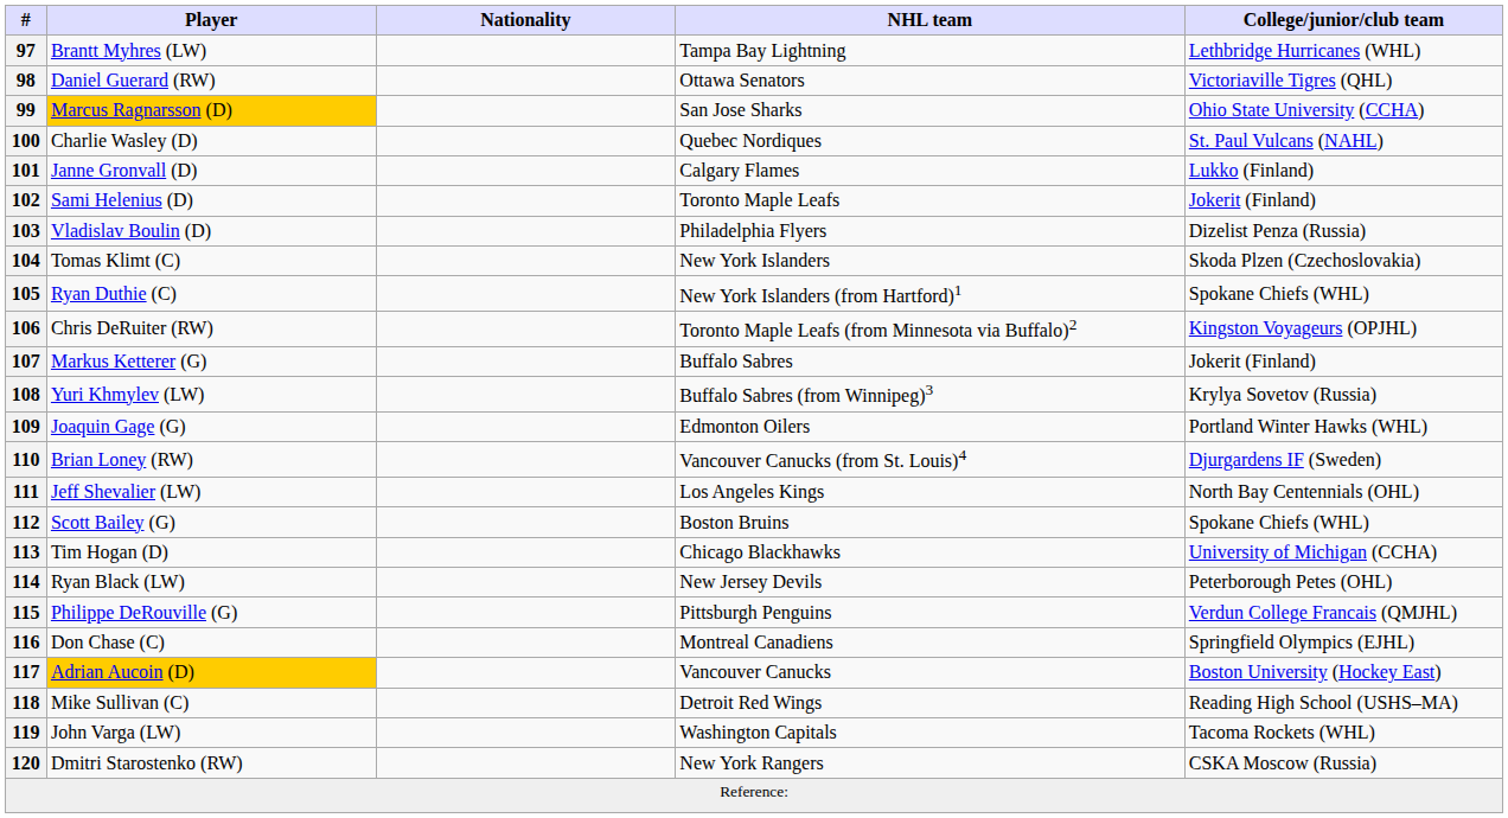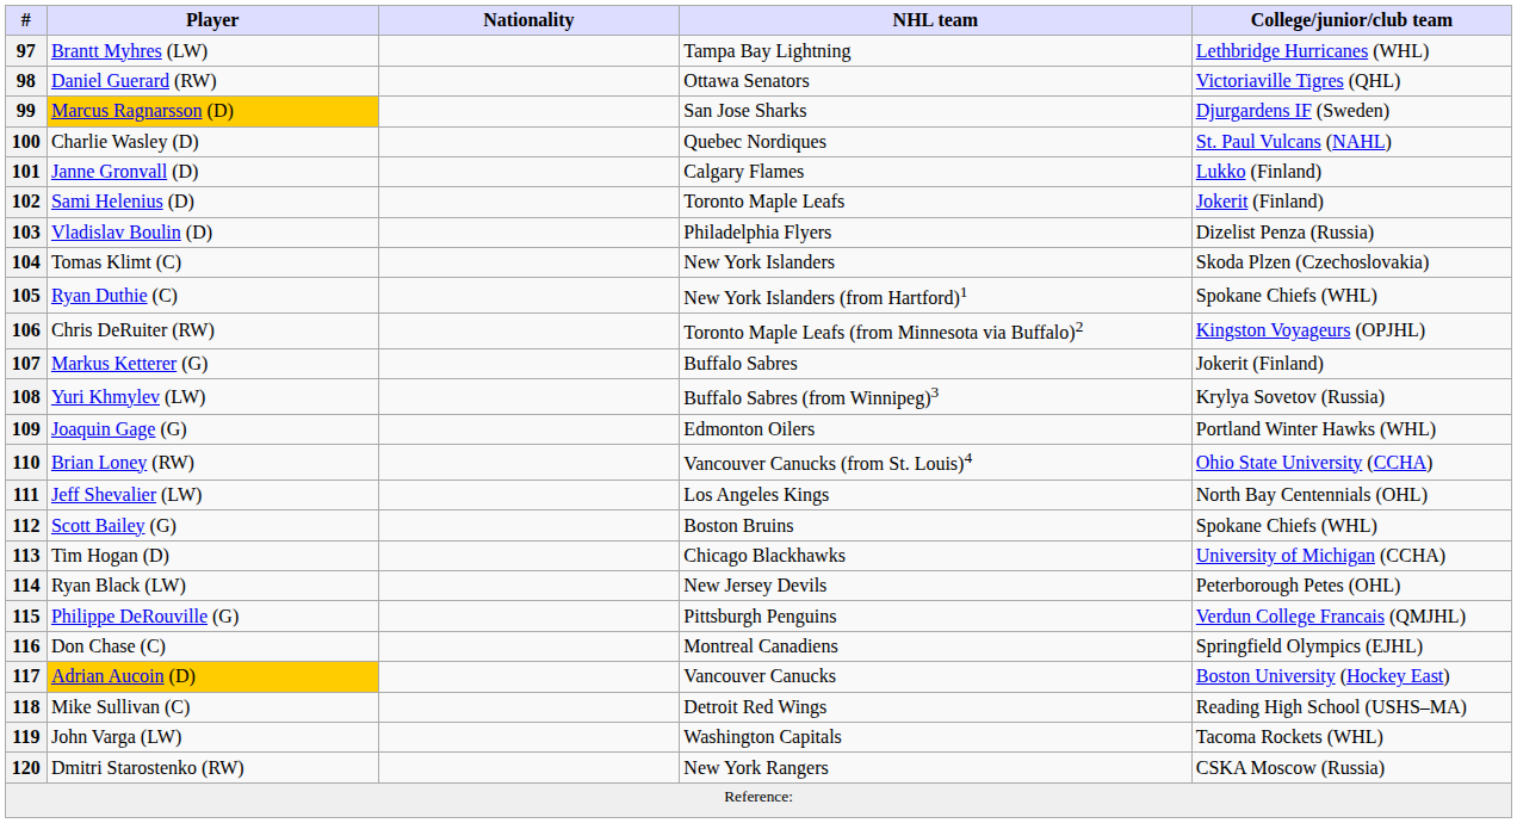 <table class="wikitable" style="width: 100%">
 <tr>
 <th style="background:#ddf; width:2.75%;">#</th>
 <th style="background:#ddf; width:22.0%;">Player</th>
 <th style="background:#ddf; width:20.0%;">Nationality</th>
 <th style="background:#ddf; width:34.0%;">NHL team</th>
 <th style="background:#ddf; width:100.0%;">College/junior/club team</th>
 </tr>
 <tr>
 <th>97</th>
 <td><a href='#'>Brantt Myhres</a> (LW)</td>
 <td></td>
 <td>Tampa Bay Lightning</td>
 <td><a href='#'>Lethbridge Hurricanes</a> (WHL)</td>
 </tr>
 <tr>
 <th>98</th>
 <td><a href='#'>Daniel Guerard</a> (RW)</td>
 <td></td>
 <td>Ottawa Senators</td>
 <td><a href='#'>Victoriaville Tigres</a> (QHL)</td>
 </tr>
 <tr>
 <th>99</th>
 <td bgcolor="#FFCC00"><a href='#'>Marcus Ragnarsson</a> (D)</td>
 <td></td>
 <td>San Jose Sharks</td>
-<td><a href='#'>Ohio State University</a> (<a href='#'>CCHA</a>)</td>
+<td><a href='#'>Djurgardens IF</a> (Sweden)</td>
 </tr>
 <tr>
 <th>100</th>
 <td>Charlie Wasley (D)</td>
 <td></td>
 <td>Quebec Nordiques</td>
 <td><a href='#'>St. Paul Vulcans</a> (<a href='#'>NAHL</a>)</td>
 </tr>
 <tr>
 <th>101</th>
 <td><a href='#'>Janne Gronvall</a> (D)</td>
 <td></td>
 <td>Calgary Flames</td>
 <td><a href='#'>Lukko</a> (Finland)</td>
 </tr>
 <tr>
 <th>102</th>
 <td><a href='#'>Sami Helenius</a> (D)</td>
 <td></td>
 <td>Toronto Maple Leafs</td>
 <td><a href='#'>Jokerit</a> (Finland)</td>
 </tr>
 <tr>
 <th>103</th>
 <td><a href='#'>Vladislav Boulin</a> (D)</td>
 <td></td>
 <td>Philadelphia Flyers</td>
 <td>Dizelist Penza (Russia)</td>
 </tr>
 <tr>
 <th>104</th>
 <td>Tomas Klimt (C)</td>
 <td></td>
 <td>New York Islanders</td>
 <td>Skoda Plzen (Czechoslovakia)</td>
 </tr>
 <tr>
 <th>105</th>
 <td><a href='#'>Ryan Duthie</a> (C)</td>
 <td></td>
 <td>New York Islanders (from Hartford)<sup>1</sup></td>
 <td>Spokane Chiefs (WHL)</td>
 </tr>
 <tr>
 <th>106</th>
 <td>Chris DeRuiter (RW)</td>
 <td></td>
 <td>Toronto Maple Leafs (from Minnesota via Buffalo)<sup>2</sup></td>
 <td><a href='#'>Kingston Voyageurs</a> (OPJHL)</td>
 </tr>
 <tr>
 <th>107</th>
 <td><a href='#'>Markus Ketterer</a> (G)</td>
 <td></td>
 <td>Buffalo Sabres</td>
 <td>Jokerit (Finland)</td>
 </tr>
 <tr>
 <th>108</th>
 <td><a href='#'>Yuri Khmylev</a> (LW)</td>
 <td></td>
 <td>Buffalo Sabres (from Winnipeg)<sup>3</sup></td>
 <td>Krylya Sovetov (Russia)</td>
 </tr>
 <tr>
 <th>109</th>
 <td><a href='#'>Joaquin Gage</a> (G)</td>
 <td></td>
 <td>Edmonton Oilers</td>
 <td>Portland Winter Hawks (WHL)</td>
 </tr>
 <tr>
 <th>110</th>
 <td><a href='#'>Brian Loney</a> (RW)</td>
 <td></td>
 <td>Vancouver Canucks (from St. Louis)<sup>4</sup></td>
-<td><a href='#'>Djurgardens IF</a> (Sweden)</td>
+<td><a href='#'>Ohio State University</a> (<a href='#'>CCHA</a>)</td>
 </tr>
 <tr>
 <th>111</th>
 <td><a href='#'>Jeff Shevalier</a> (LW)</td>
 <td></td>
 <td>Los Angeles Kings</td>
 <td>North Bay Centennials (OHL)</td>
 </tr>
 <tr>
 <th>112</th>
 <td><a href='#'>Scott Bailey</a> (G)</td>
 <td></td>
 <td>Boston Bruins</td>
 <td>Spokane Chiefs (WHL)</td>
 </tr>
 <tr>
 <th>113</th>
 <td>Tim Hogan (D)</td>
 <td></td>
 <td>Chicago Blackhawks</td>
 <td><a href='#'>University of Michigan</a> (CCHA)</td>
 </tr>
 <tr>
 <th>114</th>
 <td>Ryan Black (LW)</td>
 <td></td>
 <td>New Jersey Devils</td>
 <td>Peterborough Petes (OHL)</td>
 </tr>
 <tr>
 <th>115</th>
 <td><a href='#'>Philippe DeRouville</a> (G)</td>
 <td></td>
 <td>Pittsburgh Penguins</td>
 <td><a href='#'>Verdun College Francais</a> (QMJHL)</td>
 </tr>
 <tr>
 <th>116</th>
 <td>Don Chase (C)</td>
 <td></td>
 <td>Montreal Canadiens</td>
 <td>Springfield Olympics (EJHL)</td>
 </tr>
 <tr>
 <th>117</th>
 <td bgcolor="#FFCC00"><a href='#'>Adrian Aucoin</a> (D)</td>
 <td></td>
 <td>Vancouver Canucks</td>
 <td><a href='#'>Boston University</a> (<a href='#'>Hockey East</a>)</td>
 </tr>
 <tr>
 <th>118</th>
 <td>Mike Sullivan (C)</td>
 <td></td>
 <td>Detroit Red Wings</td>
 <td>Reading High School (USHS–MA)</td>
 </tr>
 <tr>
 <th>119</th>
 <td>John Varga (LW)</td>
 <td></td>
 <td>Washington Capitals</td>
 <td>Tacoma Rockets (WHL)</td>
 </tr>
 <tr>
 <th>120</th>
 <td>Dmitri Starostenko (RW)</td>
 <td></td>
 <td>New York Rangers</td>
 <td>CSKA Moscow (Russia)</td>
 </tr>
 <tr>
 <td align=center colspan="6" bgcolor="#efefef"><sup>Reference:  </sup></td>
 </tr>
 </table>
